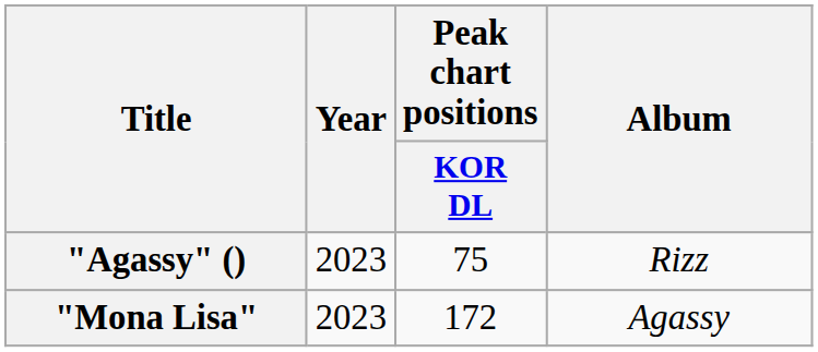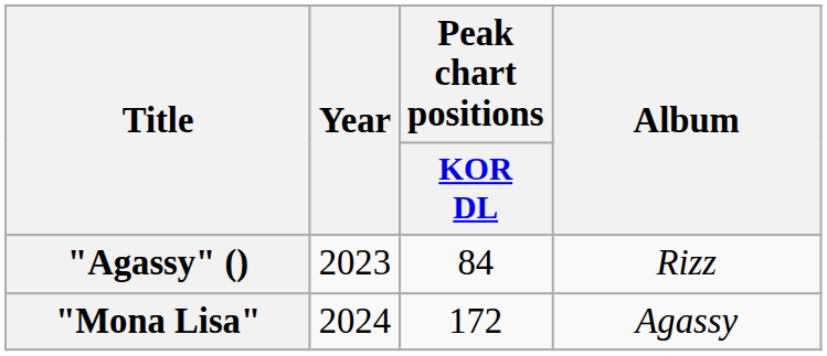 <table class="wikitable plainrowheaders" style="text-align:center">
 <tr>
 <th rowspan="2" style="width:8em">Title</th>
 <th rowspan="2" style="width:2em">Year</th>
 <th colspan="1">Peak chart positions</th>
 <th rowspan="2" style="width:7em">Album</th>
 </tr>
 <tr>
 <th scope="col" style="width:2.75em;font-size:90%"><a href='#'>KOR<br>DL</a><br></th>
 </tr>
 <tr>
 <th scope="row">"Agassy" ()</th>
 <td>2023</td>
-<td>75</td>
+<td>84</td>
 <td><em>Rizz</em></td>
 </tr>
 <tr>
 <th scope="row">"Mona Lisa"</th>
-<td>2023</td>
+<td>2024</td>
 <td>172</td>
 <td><em>Agassy</em></td>
 </tr>
 </table>
